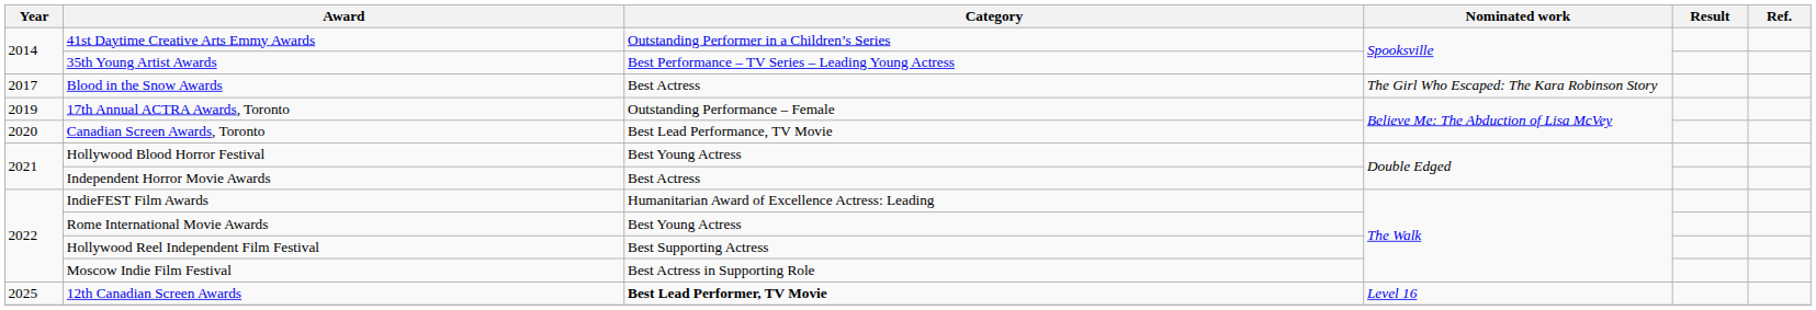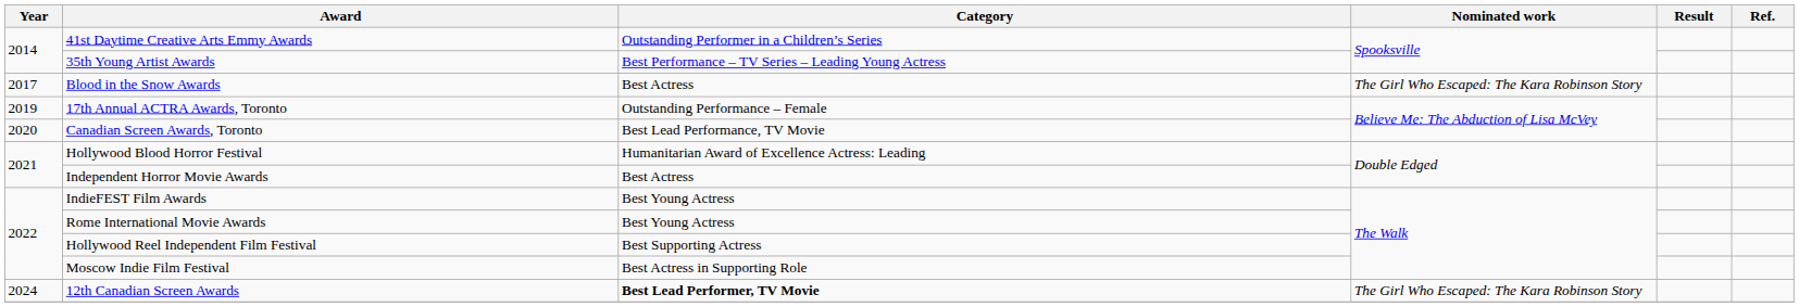 <table width="100%" class="wikitable">
 <tr>
 <th width="10">Year</th>
 <th width="370">Award</th>
 <th width="490">Category</th>
 <th width="200">Nominated work</th>
 <th width="30">Result</th>
 <th width="35">Ref.</th>
 </tr>
 <tr>
 <td rowspan="2">2014</td>
 <td><a href='#'>41st Daytime Creative Arts Emmy Awards</a></td>
 <td><a href='#'>Outstanding Performer in a Children’s Series</a></td>
 <td rowspan="2"><em><a href='#'>Spooksville</a></em></td>
 <td></td>
 <td style="text-align:center;"></td>
 </tr>
 <tr>
 <td><a href='#'>35th Young Artist Awards</a></td>
 <td><a href='#'>Best Performance – TV Series – Leading Young Actress</a></td>
 <td></td>
 <td style="text-align:center;"></td>
 </tr>
 <tr>
 <td>2017</td>
 <td><a href='#'>Blood in the Snow Awards</a></td>
 <td>Best Actress</td>
 <td><em>The Girl Who Escaped: The Kara Robinson Story</em></td>
 <td></td>
 <td style="text-align:center;"></td>
 </tr>
 <tr>
 <td>2019</td>
 <td><a href='#'>17th Annual ACTRA Awards</a>, Toronto</td>
 <td>Outstanding Performance – Female</td>
 <td rowspan="2"><em><a href='#'>Believe Me: The Abduction of Lisa McVey</a></em></td>
 <td></td>
 <td style="text-align:center;"></td>
 </tr>
 <tr>
 <td>2020</td>
 <td><a href='#'>Canadian Screen Awards</a>, Toronto</td>
 <td>Best Lead Performance, TV Movie</td>
 <td></td>
 <td style="text-align:center;"></td>
 </tr>
 <tr>
 <td rowspan="2">2021</td>
 <td>Hollywood Blood Horror Festival</td>
-<td>Best Young Actress</td>
+<td>Humanitarian Award of Excellence Actress: Leading</td>
 <td rowspan="2"><em>Double Edged</em></td>
 <td></td>
 <td style="text-align:center;"></td>
 </tr>
 <tr>
 <td>Independent Horror Movie Awards</td>
 <td>Best Actress</td>
 <td></td>
 <td style="text-align:center;"></td>
 </tr>
 <tr>
 <td rowspan="4">2022</td>
 <td>IndieFEST Film Awards</td>
-<td>Humanitarian Award of Excellence Actress: Leading</td>
+<td>Best Young Actress</td>
 <td rowspan="4"><em><a href='#'>The Walk</a></em></td>
 <td></td>
 <td style="text-align:center;"></td>
 </tr>
 <tr>
 <td>Rome International Movie Awards</td>
 <td>Best Young Actress</td>
 <td></td>
 <td style="text-align:center;"></td>
 </tr>
 <tr>
 <td>Hollywood Reel Independent Film Festival</td>
 <td>Best Supporting Actress</td>
 <td></td>
 <td style="text-align:center;"></td>
 </tr>
 <tr>
 <td>Moscow Indie Film Festival</td>
 <td>Best Actress in Supporting Role</td>
 <td></td>
 <td style="text-align:center;"></td>
 </tr>
 <tr>
-<td>2025</td>
+<td>2024</td>
 <td><a href='#'>12th Canadian Screen Awards</a></td>
 <td><strong>Best Lead Performer, TV Movie</strong></td>
-<td><em><a href='#'>Level 16</a></em></td>
+<td><em>The Girl Who Escaped: The Kara Robinson Story</em></td>
 <td></td>
 <td style="text-align:center;"></td>
 </tr>
 <tr>
 </tr>
 </table>
